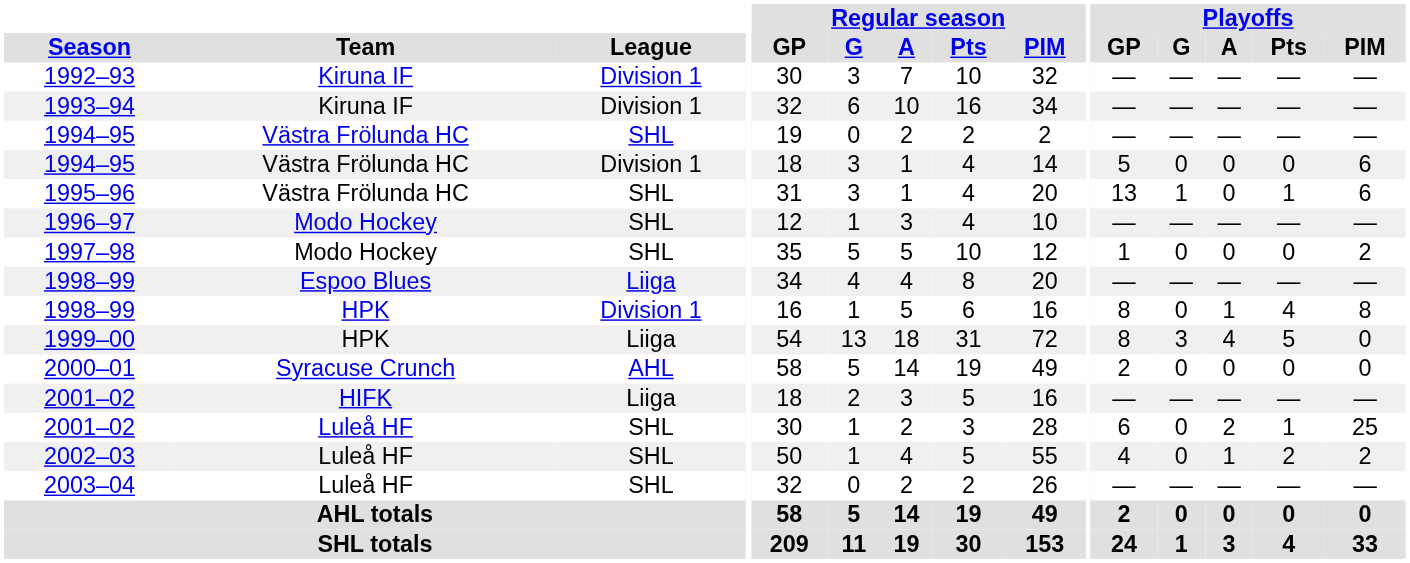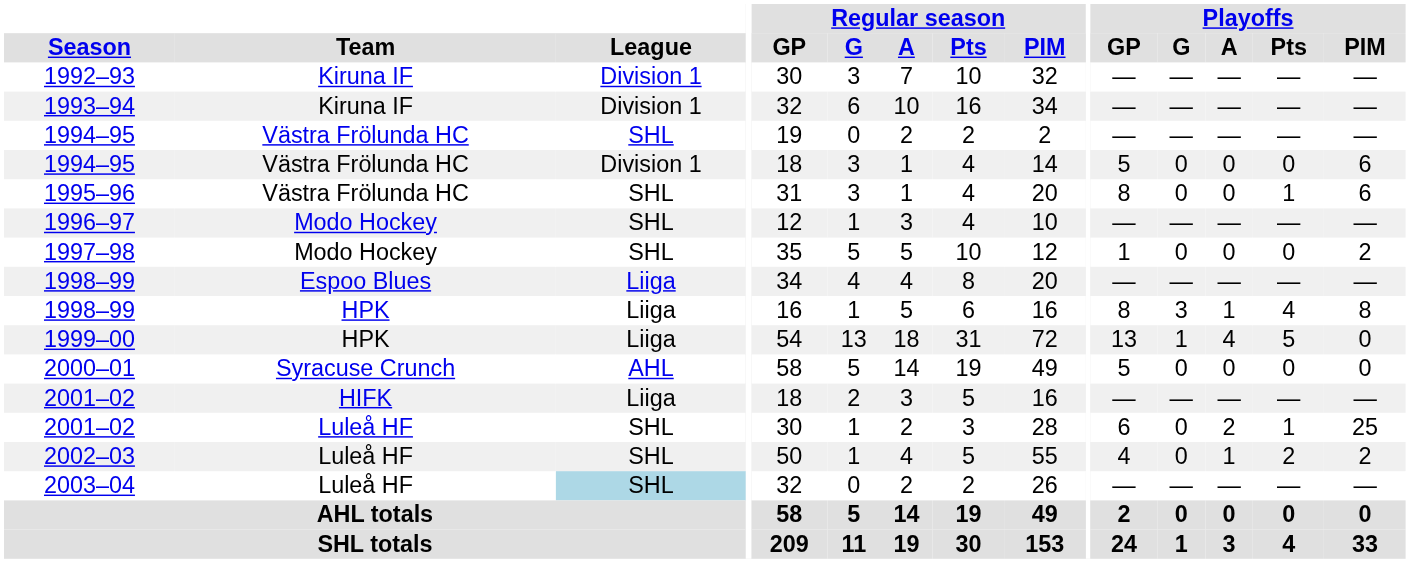 <table border="0" cellpadding="1" cellspacing="0" style="text-align:center; width:60em">
 <tr bgcolor="#e0e0e0">
 <th colspan="3" bgcolor="#ffffff"></th>
 <th rowspan="99" bgcolor="#ffffff"></th>
 <th colspan="5"><a href='#'>Regular season</a></th>
 <th rowspan="99" bgcolor="#ffffff"></th>
 <th colspan="5"><a href='#'>Playoffs</a></th>
 </tr>
 <tr bgcolor="#e0e0e0">
 <th><a href='#'>Season</a></th>
 <th>Team</th>
 <th>League</th>
 <th>GP</th>
 <th><a href='#'>G</a></th>
 <th><a href='#'>A</a></th>
 <th><a href='#'>Pts</a></th>
 <th><a href='#'>PIM</a></th>
 <th>GP</th>
 <th>G</th>
 <th>A</th>
 <th>Pts</th>
 <th>PIM</th>
 </tr>
 <tr>
 <td><a href='#'>1992–93</a></td>
 <td><a href='#'>Kiruna IF</a></td>
 <td><a href='#'>Division 1</a></td>
 <td>30</td>
 <td>3</td>
 <td>7</td>
 <td>10</td>
 <td>32</td>
 <td>—</td>
 <td>—</td>
 <td>—</td>
 <td>—</td>
 <td>—</td>
 </tr>
 <tr bgcolor="#f0f0f0">
 <td><a href='#'>1993–94</a></td>
 <td>Kiruna IF</td>
 <td>Division 1</td>
 <td>32</td>
 <td>6</td>
 <td>10</td>
 <td>16</td>
 <td>34</td>
 <td>—</td>
 <td>—</td>
 <td>—</td>
 <td>—</td>
 <td>—</td>
 </tr>
 <tr>
 <td><a href='#'>1994–95</a></td>
 <td><a href='#'>Västra Frölunda HC</a></td>
 <td><a href='#'>SHL</a></td>
 <td>19</td>
 <td>0</td>
 <td>2</td>
 <td>2</td>
 <td>2</td>
 <td>—</td>
 <td>—</td>
 <td>—</td>
 <td>—</td>
 <td>—</td>
 </tr>
 <tr bgcolor="#f0f0f0">
 <td><a href='#'>1994–95</a></td>
 <td>Västra Frölunda HC</td>
 <td>Division 1</td>
 <td>18</td>
 <td>3</td>
 <td>1</td>
 <td>4</td>
 <td>14</td>
 <td>5</td>
 <td>0</td>
 <td>0</td>
 <td>0</td>
 <td>6</td>
 </tr>
 <tr>
 <td><a href='#'>1995–96</a></td>
 <td>Västra Frölunda HC</td>
 <td>SHL</td>
 <td>31</td>
 <td>3</td>
 <td>1</td>
 <td>4</td>
 <td>20</td>
-<td>13</td>
-<td>1</td>
+<td>8</td>
+<td>0</td>
 <td>0</td>
 <td>1</td>
 <td>6</td>
 </tr>
 <tr bgcolor="#f0f0f0">
 <td><a href='#'>1996–97</a></td>
 <td><a href='#'>Modo Hockey</a></td>
 <td>SHL</td>
 <td>12</td>
 <td>1</td>
 <td>3</td>
 <td>4</td>
 <td>10</td>
 <td>—</td>
 <td>—</td>
 <td>—</td>
 <td>—</td>
 <td>—</td>
 </tr>
 <tr>
 <td><a href='#'>1997–98</a></td>
 <td>Modo Hockey</td>
 <td>SHL</td>
 <td>35</td>
 <td>5</td>
 <td>5</td>
 <td>10</td>
 <td>12</td>
 <td>1</td>
 <td>0</td>
 <td>0</td>
 <td>0</td>
 <td>2</td>
 </tr>
 <tr bgcolor="#f0f0f0">
 <td><a href='#'>1998–99</a></td>
 <td><a href='#'>Espoo Blues</a></td>
 <td><a href='#'>Liiga</a></td>
 <td>34</td>
 <td>4</td>
 <td>4</td>
 <td>8</td>
 <td>20</td>
 <td>—</td>
 <td>—</td>
 <td>—</td>
 <td>—</td>
 <td>—</td>
 </tr>
 <tr>
 <td><a href='#'>1998–99</a></td>
 <td><a href='#'>HPK</a></td>
-<td><a href='#'>Division 1</a></td>
+<td>Liiga</td>
 <td>16</td>
 <td>1</td>
 <td>5</td>
 <td>6</td>
 <td>16</td>
 <td>8</td>
-<td>0</td>
+<td>3</td>
 <td>1</td>
 <td>4</td>
 <td>8</td>
 </tr>
 <tr bgcolor="#f0f0f0">
 <td><a href='#'>1999–00</a></td>
 <td>HPK</td>
 <td>Liiga</td>
 <td>54</td>
 <td>13</td>
 <td>18</td>
 <td>31</td>
 <td>72</td>
-<td>8</td>
-<td>3</td>
+<td>13</td>
+<td>1</td>
 <td>4</td>
 <td>5</td>
 <td>0</td>
 </tr>
 <tr>
 <td><a href='#'>2000–01</a></td>
 <td><a href='#'>Syracuse Crunch</a></td>
 <td><a href='#'>AHL</a></td>
 <td>58</td>
 <td>5</td>
 <td>14</td>
 <td>19</td>
 <td>49</td>
-<td>2</td>
+<td>5</td>
 <td>0</td>
 <td>0</td>
 <td>0</td>
 <td>0</td>
 </tr>
 <tr bgcolor="#f0f0f0">
 <td><a href='#'>2001–02</a></td>
 <td><a href='#'>HIFK</a></td>
 <td>Liiga</td>
 <td>18</td>
 <td>2</td>
 <td>3</td>
 <td>5</td>
 <td>16</td>
 <td>—</td>
 <td>—</td>
 <td>—</td>
 <td>—</td>
 <td>—</td>
 </tr>
 <tr>
 <td><a href='#'>2001–02</a></td>
 <td><a href='#'>Luleå HF</a></td>
 <td>SHL</td>
 <td>30</td>
 <td>1</td>
 <td>2</td>
 <td>3</td>
 <td>28</td>
 <td>6</td>
 <td>0</td>
 <td>2</td>
 <td>1</td>
 <td>25</td>
 </tr>
 <tr bgcolor="#f0f0f0">
 <td><a href='#'>2002–03</a></td>
 <td>Luleå HF</td>
 <td>SHL</td>
 <td>50</td>
 <td>1</td>
 <td>4</td>
 <td>5</td>
 <td>55</td>
 <td>4</td>
 <td>0</td>
 <td>1</td>
 <td>2</td>
 <td>2</td>
 </tr>
 <tr>
 <td><a href='#'>2003–04</a></td>
 <td>Luleå HF</td>
-<td>SHL</td>
+<td style="background: lightblue;">SHL</td>
 <td>32</td>
 <td>0</td>
 <td>2</td>
 <td>2</td>
 <td>26</td>
 <td>—</td>
 <td>—</td>
 <td>—</td>
 <td>—</td>
 <td>—</td>
 </tr>
 <tr>
 </tr>
 <tr ALIGN="center" bgcolor="#e0e0e0">
 <th colspan="3">AHL totals</th>
 <th ALIGN="center">58</th>
 <th ALIGN="center">5</th>
 <th ALIGN="center">14</th>
 <th ALIGN="center">19</th>
 <th ALIGN="center">49</th>
 <th ALIGN="center">2</th>
 <th ALIGN="center">0</th>
 <th ALIGN="center">0</th>
 <th ALIGN="center">0</th>
 <th ALIGN="center">0</th>
 </tr>
 <tr>
 </tr>
 <tr ALIGN="center" bgcolor="#e0e0e0">
 <th colspan="3">SHL totals</th>
 <th ALIGN="center">209</th>
 <th ALIGN="center">11</th>
 <th ALIGN="center">19</th>
 <th ALIGN="center">30</th>
 <th ALIGN="center">153</th>
 <th ALIGN="center">24</th>
 <th ALIGN="center">1</th>
 <th ALIGN="center">3</th>
 <th ALIGN="center">4</th>
 <th ALIGN="center">33</th>
 </tr>
 </table>
